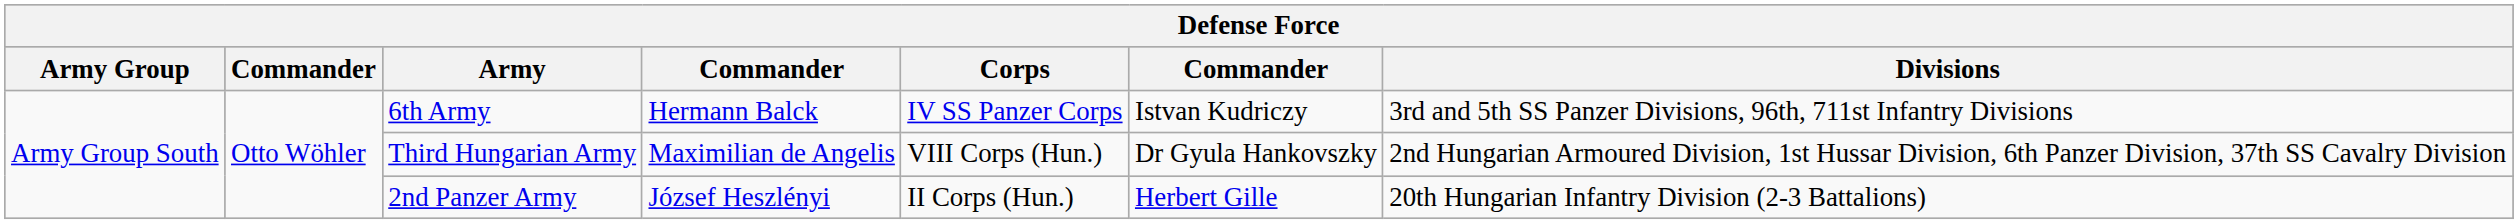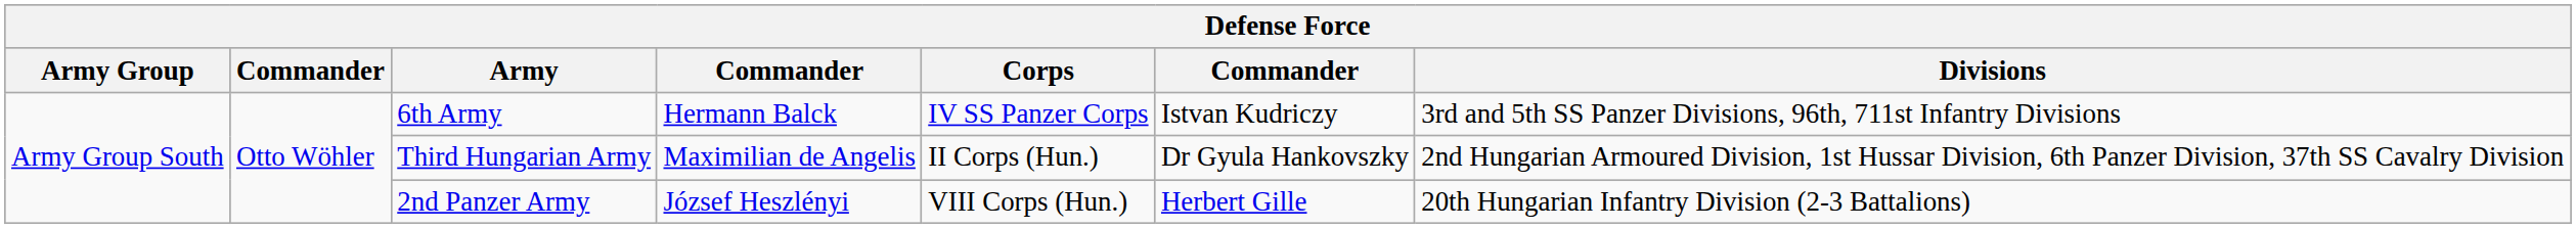 <table class="wikitable mw-collapsible mw-collapsed">
 <tr>
 <th colspan="7">Defense Force</th>
 </tr>
 <tr>
 <th>Army Group</th>
 <th>Commander</th>
 <th>Army</th>
 <th>Commander</th>
 <th>Corps</th>
 <th>Commander</th>
 <th>Divisions</th>
 </tr>
 <tr>
 <td rowspan="3"><a href='#'>Army Group South</a></td>
 <td rowspan="3"><a href='#'>Otto Wöhler</a></td>
 <td><a href='#'>6th Army</a></td>
 <td><a href='#'>Hermann Balck</a></td>
 <td><a href='#'>IV SS Panzer Corps</a></td>
 <td>Istvan Kudriczy</td>
 <td>3rd and 5th SS Panzer Divisions, 96th, 711st Infantry Divisions</td>
 </tr>
 <tr>
 <td><a href='#'>Third Hungarian Army</a></td>
 <td><a href='#'>Maximilian de Angelis</a></td>
-<td>VIII Corps (Hun.)</td>
+<td>II Corps (Hun.)</td>
 <td>Dr Gyula Hankovszky</td>
 <td>2nd Hungarian Armoured Division, 1st Hussar Division, 6th Panzer Division, 37th SS Cavalry Division</td>
 </tr>
 <tr>
 <td><a href='#'>2nd Panzer Army</a></td>
 <td><a href='#'>József Heszlényi</a></td>
-<td>II Corps (Hun.)</td>
+<td>VIII Corps (Hun.)</td>
 <td><a href='#'>Herbert Gille</a></td>
 <td>20th Hungarian Infantry Division (2-3 Battalions)</td>
 </tr>
 </table>
